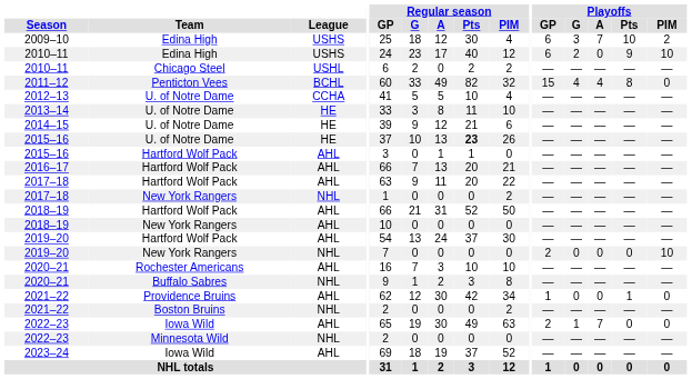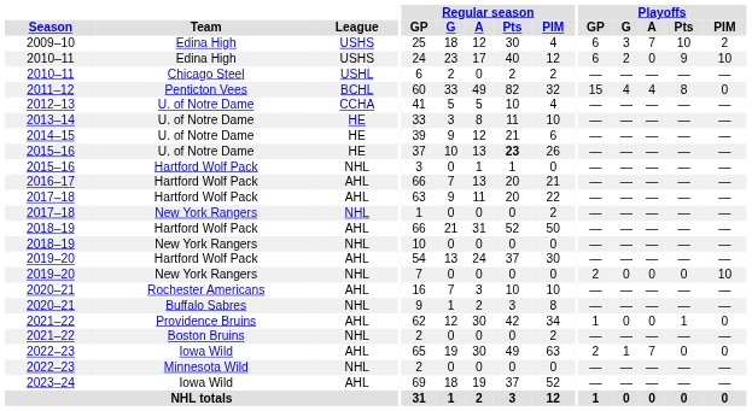 <table border="0" cellpadding="1" cellspacing="0" style="text-align:center; width:60em">
 <tr bgcolor="#e0e0e0">
 <th colspan="3" bgcolor="#ffffff"></th>
 <th rowspan="99" bgcolor="#ffffff"></th>
 <th colspan="5"><a href='#'>Regular season</a></th>
 <th rowspan="99" bgcolor="#ffffff"></th>
 <th colspan="5"><a href='#'>Playoffs</a></th>
 </tr>
 <tr bgcolor="#e0e0e0">
 <th><a href='#'>Season</a></th>
 <th>Team</th>
 <th>League</th>
 <th>GP</th>
 <th><a href='#'>G</a></th>
 <th><a href='#'>A</a></th>
 <th><a href='#'>Pts</a></th>
 <th><a href='#'>PIM</a></th>
 <th>GP</th>
 <th>G</th>
 <th>A</th>
 <th>Pts</th>
 <th>PIM</th>
 </tr>
 <tr>
 <td>2009–10</td>
 <td><a href='#'>Edina High</a></td>
 <td><a href='#'>USHS</a></td>
 <td>25</td>
 <td>18</td>
 <td>12</td>
 <td>30</td>
 <td>4</td>
 <td>6</td>
 <td>3</td>
 <td>7</td>
 <td>10</td>
 <td>2</td>
 </tr>
 <tr bgcolor="#f0f0f0">
 <td>2010–11</td>
 <td>Edina High</td>
 <td>USHS</td>
 <td>24</td>
 <td>23</td>
 <td>17</td>
 <td>40</td>
 <td>12</td>
 <td>6</td>
 <td>2</td>
 <td>0</td>
 <td>9</td>
 <td>10</td>
 </tr>
 <tr>
 <td><a href='#'>2010–11</a></td>
 <td><a href='#'>Chicago Steel</a></td>
 <td><a href='#'>USHL</a></td>
 <td>6</td>
 <td>2</td>
 <td>0</td>
 <td>2</td>
 <td>2</td>
 <td>—</td>
 <td>—</td>
 <td>—</td>
 <td>—</td>
 <td>—</td>
 </tr>
 <tr bgcolor="#f0f0f0">
 <td><a href='#'>2011–12</a></td>
 <td><a href='#'>Penticton Vees</a></td>
 <td><a href='#'>BCHL</a></td>
 <td>60</td>
 <td>33</td>
 <td>49</td>
 <td>82</td>
 <td>32</td>
 <td>15</td>
 <td>4</td>
 <td>4</td>
 <td>8</td>
 <td>0</td>
 </tr>
 <tr>
 <td><a href='#'>2012–13</a></td>
 <td><a href='#'>U. of Notre Dame</a></td>
 <td><a href='#'>CCHA</a></td>
 <td>41</td>
 <td>5</td>
 <td>5</td>
 <td>10</td>
 <td>4</td>
 <td>—</td>
 <td>—</td>
 <td>—</td>
 <td>—</td>
 <td>—</td>
 </tr>
 <tr bgcolor="#f0f0f0">
 <td><a href='#'>2013–14</a></td>
 <td>U. of Notre Dame</td>
 <td><a href='#'>HE</a></td>
 <td>33</td>
 <td>3</td>
 <td>8</td>
 <td>11</td>
 <td>10</td>
 <td>—</td>
 <td>—</td>
 <td>—</td>
 <td>—</td>
 <td>—</td>
 </tr>
 <tr>
 <td><a href='#'>2014–15</a></td>
 <td>U. of Notre Dame</td>
 <td>HE</td>
 <td>39</td>
 <td>9</td>
 <td>12</td>
 <td>21</td>
 <td>6</td>
 <td>—</td>
 <td>—</td>
 <td>—</td>
 <td>—</td>
 <td>—</td>
 </tr>
 <tr bgcolor="#f0f0f0">
 <td><a href='#'>2015–16</a></td>
 <td>U. of Notre Dame</td>
 <td>HE</td>
 <td>37</td>
 <td>10</td>
 <td>13</td>
 <td><strong>23</strong></td>
 <td>26</td>
 <td>—</td>
 <td>—</td>
 <td>—</td>
 <td>—</td>
 <td>—</td>
 </tr>
 <tr>
 <td><a href='#'>2015–16</a></td>
 <td><a href='#'>Hartford Wolf Pack</a></td>
-<td><a href='#'>AHL</a></td>
+<td>NHL</td>
 <td>3</td>
 <td>0</td>
 <td>1</td>
 <td>1</td>
 <td>0</td>
 <td>—</td>
 <td>—</td>
 <td>—</td>
 <td>—</td>
 <td>—</td>
 </tr>
 <tr bgcolor="#f0f0f0">
 <td><a href='#'>2016–17</a></td>
 <td>Hartford Wolf Pack</td>
 <td>AHL</td>
 <td>66</td>
 <td>7</td>
 <td>13</td>
 <td>20</td>
 <td>21</td>
 <td>—</td>
 <td>—</td>
 <td>—</td>
 <td>—</td>
 <td>—</td>
 </tr>
 <tr>
 <td><a href='#'>2017–18</a></td>
 <td>Hartford Wolf Pack</td>
 <td>AHL</td>
 <td>63</td>
 <td>9</td>
 <td>11</td>
 <td>20</td>
 <td>22</td>
 <td>—</td>
 <td>—</td>
 <td>—</td>
 <td>—</td>
 <td>—</td>
 </tr>
 <tr bgcolor="#f0f0f0">
 <td><a href='#'>2017–18</a></td>
 <td><a href='#'>New York Rangers</a></td>
 <td><a href='#'>NHL</a></td>
 <td>1</td>
 <td>0</td>
 <td>0</td>
 <td>0</td>
 <td>2</td>
 <td>—</td>
 <td>—</td>
 <td>—</td>
 <td>—</td>
 <td>—</td>
 </tr>
 <tr>
 <td><a href='#'>2018–19</a></td>
 <td>Hartford Wolf Pack</td>
 <td>AHL</td>
 <td>66</td>
 <td>21</td>
 <td>31</td>
 <td>52</td>
 <td>50</td>
 <td>—</td>
 <td>—</td>
 <td>—</td>
 <td>—</td>
 <td>—</td>
 </tr>
 <tr bgcolor="#f0f0f0">
 <td><a href='#'>2018–19</a></td>
 <td>New York Rangers</td>
-<td>AHL</td>
+<td>NHL</td>
 <td>10</td>
 <td>0</td>
 <td>0</td>
 <td>0</td>
 <td>0</td>
 <td>—</td>
 <td>—</td>
 <td>—</td>
 <td>—</td>
 <td>—</td>
 </tr>
 <tr>
 <td><a href='#'>2019–20</a></td>
 <td>Hartford Wolf Pack</td>
 <td>AHL</td>
 <td>54</td>
 <td>13</td>
 <td>24</td>
 <td>37</td>
 <td>30</td>
 <td>—</td>
 <td>—</td>
 <td>—</td>
 <td>—</td>
 <td>—</td>
 </tr>
 <tr bgcolor="#f0f0f0">
 <td><a href='#'>2019–20</a></td>
 <td>New York Rangers</td>
 <td>NHL</td>
 <td>7</td>
 <td>0</td>
 <td>0</td>
 <td>0</td>
 <td>0</td>
 <td>2</td>
 <td>0</td>
 <td>0</td>
 <td>0</td>
 <td>10</td>
 </tr>
 <tr>
 <td><a href='#'>2020–21</a></td>
 <td><a href='#'>Rochester Americans</a></td>
 <td>AHL</td>
 <td>16</td>
 <td>7</td>
 <td>3</td>
 <td>10</td>
 <td>10</td>
 <td>—</td>
 <td>—</td>
 <td>—</td>
 <td>—</td>
 <td>—</td>
 </tr>
 <tr bgcolor="#f0f0f0">
 <td><a href='#'>2020–21</a></td>
 <td><a href='#'>Buffalo Sabres</a></td>
 <td>NHL</td>
 <td>9</td>
 <td>1</td>
 <td>2</td>
 <td>3</td>
 <td>8</td>
 <td>—</td>
 <td>—</td>
 <td>—</td>
 <td>—</td>
 <td>—</td>
 </tr>
 <tr>
 <td><a href='#'>2021–22</a></td>
 <td><a href='#'>Providence Bruins</a></td>
 <td>AHL</td>
 <td>62</td>
 <td>12</td>
 <td>30</td>
 <td>42</td>
 <td>34</td>
 <td>1</td>
 <td>0</td>
 <td>0</td>
 <td>1</td>
 <td>0</td>
 </tr>
 <tr bgcolor="#f0f0f0">
 <td><a href='#'>2021–22</a></td>
 <td><a href='#'>Boston Bruins</a></td>
 <td>NHL</td>
 <td>2</td>
 <td>0</td>
 <td>0</td>
 <td>0</td>
 <td>2</td>
 <td>—</td>
 <td>—</td>
 <td>—</td>
 <td>—</td>
 <td>—</td>
 </tr>
 <tr>
 <td><a href='#'>2022–23</a></td>
 <td><a href='#'>Iowa Wild</a></td>
 <td>AHL</td>
 <td>65</td>
 <td>19</td>
 <td>30</td>
 <td>49</td>
 <td>63</td>
 <td>2</td>
 <td>1</td>
 <td>7</td>
 <td>0</td>
 <td>0</td>
 </tr>
 <tr bgcolor="#f0f0f0">
 <td><a href='#'>2022–23</a></td>
 <td><a href='#'>Minnesota Wild</a></td>
 <td>NHL</td>
 <td>2</td>
 <td>0</td>
 <td>0</td>
 <td>0</td>
 <td>0</td>
 <td>—</td>
 <td>—</td>
 <td>—</td>
 <td>—</td>
 <td>—</td>
 </tr>
 <tr>
 <td><a href='#'>2023–24</a></td>
 <td>Iowa Wild</td>
 <td>AHL</td>
 <td>69</td>
 <td>18</td>
 <td>19</td>
 <td>37</td>
 <td>52</td>
 <td>—</td>
 <td>—</td>
 <td>—</td>
 <td>—</td>
 <td>—</td>
 </tr>
 <tr bgcolor="#e0e0e0">
 <th colspan="3">NHL totals</th>
 <th>31</th>
 <th>1</th>
 <th>2</th>
 <th>3</th>
 <th>12</th>
 <th>1</th>
 <th>0</th>
 <th>0</th>
 <th>0</th>
 <th>0</th>
 </tr>
 </table>
